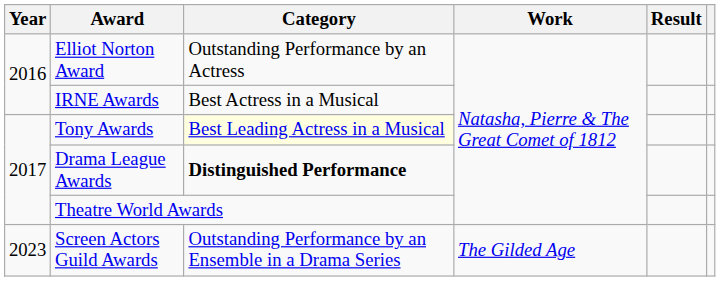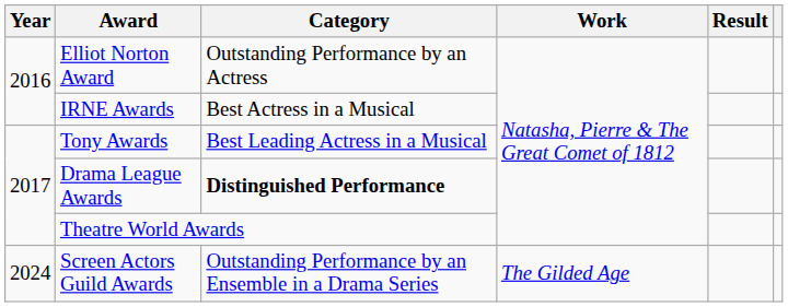 <table class="wikitable">
 <tr>
 <th>Year</th>
 <th>Award</th>
 <th>Category</th>
 <th>Work</th>
 <th>Result</th>
 <th></th>
 </tr>
 <tr>
 <td rowspan=2>2016</td>
 <td><a href='#'>Elliot Norton Award</a></td>
 <td>Outstanding Performance by an Actress</td>
 <td rowspan="5"><em><a href='#'>Natasha, Pierre & The Great Comet of 1812</a></em></td>
 <td></td>
 <td align=center></td>
 </tr>
 <tr>
 <td><a href='#'>IRNE Awards</a></td>
 <td>Best Actress in a Musical</td>
 <td></td>
 <td align=center></td>
 </tr>
 <tr>
 <td rowspan="3">2017</td>
 <td><a href='#'>Tony Awards</a></td>
-<td style="background: lightyellow;"><a href='#'>Best Leading Actress in a Musical</a></td>
+<td><a href='#'>Best Leading Actress in a Musical</a></td>
 <td></td>
 <td></td>
 </tr>
 <tr>
 <td><a href='#'>Drama League Awards</a></td>
 <td><strong>Distinguished Performance</strong></td>
 <td></td>
 <td></td>
 </tr>
 <tr>
 <td colspan="2"><a href='#'>Theatre World Awards</a></td>
 <td></td>
 <td></td>
 </tr>
 <tr>
-<td align="center">2023</td>
+<td align="center">2024</td>
 <td><a href='#'>Screen Actors Guild Awards</a></td>
 <td><a href='#'>Outstanding Performance by an Ensemble in a Drama Series</a></td>
 <td><em><a href='#'>The Gilded Age</a></em></td>
 <td></td>
 <td align="center"></td>
 </tr>
 </table>
